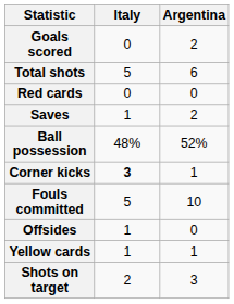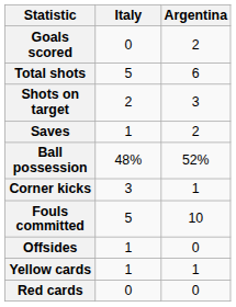 <table class="wikitable plainrowheaders" style="text-align:center">
 <tr>
 <th scope="col" style="width:100px">Statistic</th>
 <th scope="col" style="width:70px">Italy</th>
 <th scope="col" style="width:70px">Argentina</th>
 </tr>
 <tr>
 <th scope=row>Goals scored</th>
 <td>0</td>
 <td>2</td>
 </tr>
 <tr>
 <th scope=row>Total shots</th>
 <td>5</td>
 <td>6</td>
 </tr>
 <tr>
-<th scope=row>Red cards</th>
-<td>0</td>
-<td>0</td>
+<th scope=row>Shots on target</th>
+<td>2</td>
+<td>3</td>
 </tr>
 <tr>
 <th scope=row>Saves</th>
 <td>1</td>
 <td>2</td>
 </tr>
 <tr>
 <th scope=row>Ball possession</th>
 <td>48%</td>
 <td>52%</td>
 </tr>
 <tr>
 <th scope=row>Corner kicks</th>
-<td><strong>3</strong></td>
+<td>3</td>
 <td>1</td>
 </tr>
 <tr>
 <th scope=row>Fouls committed</th>
 <td>5</td>
 <td>10</td>
 </tr>
 <tr>
 <th scope=row>Offsides</th>
 <td>1</td>
 <td>0</td>
 </tr>
 <tr>
 <th scope=row>Yellow cards</th>
 <td>1</td>
 <td>1</td>
 </tr>
 <tr>
-<th scope=row>Shots on target</th>
-<td>2</td>
-<td>3</td>
+<th scope=row>Red cards</th>
+<td>0</td>
+<td>0</td>
 </tr>
 </table>
